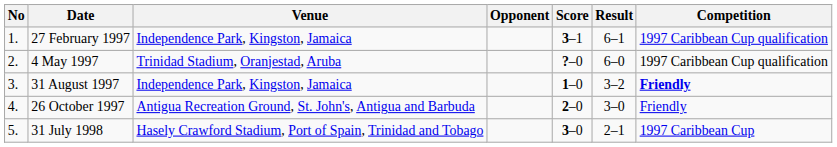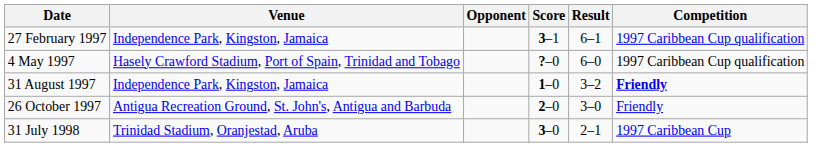 <table class="wikitable" style="font-size:85%;">
 <tr>
-<th>No</th>
 <th>Date</th>
 <th>Venue</th>
 <th>Opponent</th>
 <th>Score</th>
 <th>Result</th>
 <th>Competition</th>
 </tr>
 <tr>
-<td>1.</td>
 <td>27 February 1997</td>
 <td><a href='#'>Independence Park</a>, <a href='#'>Kingston</a>, <a href='#'>Jamaica</a></td>
 <td></td>
 <td align=center><strong>3</strong>–1</td>
 <td align=center>6–1</td>
 <td><a href='#'>1997 Caribbean Cup qualification</a></td>
 </tr>
 <tr>
-<td>2.</td>
 <td>4 May 1997</td>
-<td><a href='#'>Trinidad Stadium</a>, <a href='#'>Oranjestad</a>, <a href='#'>Aruba</a></td>
+<td><a href='#'>Hasely Crawford Stadium</a>, <a href='#'>Port of Spain</a>, <a href='#'>Trinidad and Tobago</a></td>
 <td></td>
 <td align=center><strong>?</strong>–0</td>
 <td align=center>6–0</td>
 <td>1997 Caribbean Cup qualification</td>
 </tr>
 <tr>
-<td>3.</td>
 <td>31 August 1997</td>
 <td><a href='#'>Independence Park</a>, <a href='#'>Kingston</a>, <a href='#'>Jamaica</a></td>
 <td></td>
 <td align=center><strong>1</strong>–0</td>
 <td align=center>3–2</td>
 <td><strong><a href='#'>Friendly</a></strong></td>
 </tr>
 <tr>
-<td>4.</td>
 <td>26 October 1997</td>
 <td><a href='#'>Antigua Recreation Ground</a>, <a href='#'>St. John's</a>, <a href='#'>Antigua and Barbuda</a></td>
 <td></td>
 <td align=center><strong>2</strong>–0</td>
 <td align=center>3–0</td>
 <td><a href='#'>Friendly</a></td>
 </tr>
 <tr>
-<td>5.</td>
 <td>31 July 1998</td>
-<td><a href='#'>Hasely Crawford Stadium</a>, <a href='#'>Port of Spain</a>, <a href='#'>Trinidad and Tobago</a></td>
+<td><a href='#'>Trinidad Stadium</a>, <a href='#'>Oranjestad</a>, <a href='#'>Aruba</a></td>
 <td></td>
 <td align=center><strong>3</strong>–0</td>
 <td align=center>2–1</td>
 <td><a href='#'>1997 Caribbean Cup</a></td>
 </tr>
 </table>
